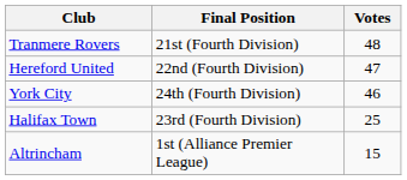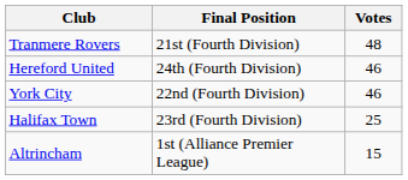 <table class="wikitable" style="text-align:left;">
 <tr>
 <th width=140>Club</th>
 <th width=185>Final Position</th>
 <th width=50>Votes</th>
 </tr>
 <tr>
 <td><a href='#'>Tranmere Rovers</a></td>
 <td>21st (Fourth Division)</td>
 <td align=center>48</td>
 </tr>
 <tr>
 <td><a href='#'>Hereford United</a></td>
-<td>22nd (Fourth Division)</td>
-<td align=center>47</td>
+<td>24th (Fourth Division)</td>
+<td align=center>46</td>
 </tr>
 <tr>
 <td><a href='#'>York City</a></td>
-<td>24th (Fourth Division)</td>
+<td>22nd (Fourth Division)</td>
 <td align=center>46</td>
 </tr>
 <tr>
 <td><a href='#'>Halifax Town</a></td>
 <td>23rd (Fourth Division)</td>
 <td align=center>25</td>
 </tr>
 <tr>
 <td><a href='#'>Altrincham</a></td>
 <td>1st (Alliance Premier League)</td>
 <td align=center>15</td>
 </tr>
 </table>
